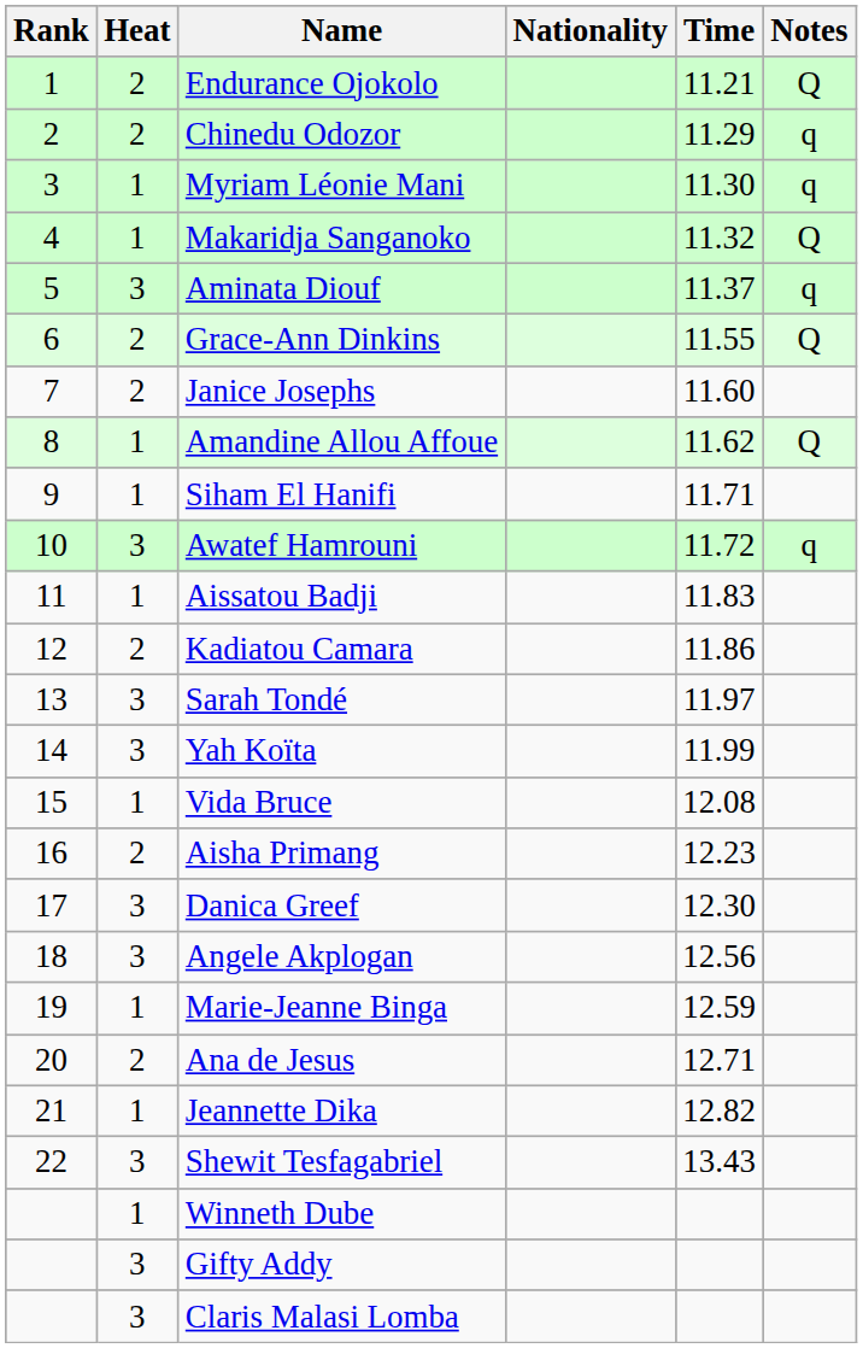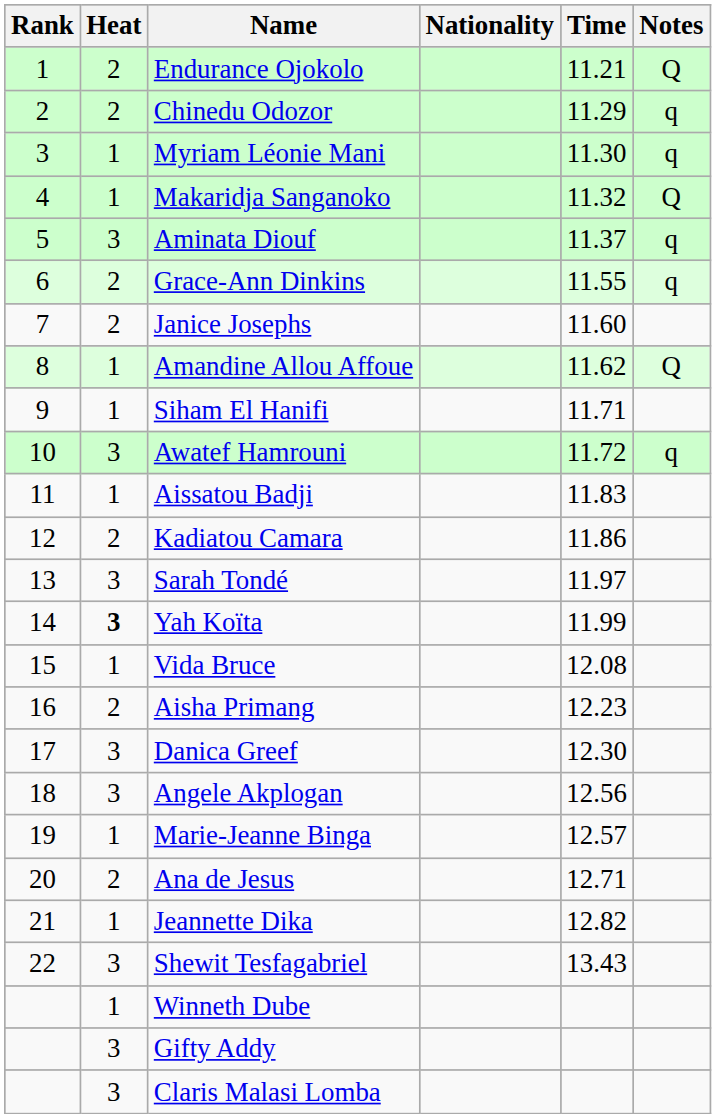 <table class="wikitable sortable" style="text-align:center">
 <tr>
 <th>Rank</th>
 <th>Heat</th>
 <th>Name</th>
 <th>Nationality</th>
 <th>Time</th>
 <th>Notes</th>
 </tr>
 <tr bgcolor=ccffcc>
 <td>1</td>
 <td>2</td>
 <td align=left><a href='#'>Endurance Ojokolo</a></td>
 <td align=left></td>
 <td>11.21</td>
 <td>Q</td>
 </tr>
 <tr bgcolor=ccffcc>
 <td>2</td>
 <td>2</td>
 <td align=left><a href='#'>Chinedu Odozor</a></td>
 <td align=left></td>
 <td>11.29</td>
 <td>q</td>
 </tr>
 <tr bgcolor=ccffcc>
 <td>3</td>
 <td>1</td>
 <td align=left><a href='#'>Myriam Léonie Mani</a></td>
 <td align=left></td>
 <td>11.30</td>
 <td>q</td>
 </tr>
 <tr bgcolor=ccffcc>
 <td>4</td>
 <td>1</td>
 <td align=left><a href='#'>Makaridja Sanganoko</a></td>
 <td align=left></td>
 <td>11.32</td>
 <td>Q</td>
 </tr>
 <tr bgcolor=ccffcc>
 <td>5</td>
 <td>3</td>
 <td align=left><a href='#'>Aminata Diouf</a></td>
 <td align=left></td>
 <td>11.37</td>
 <td>q</td>
 </tr>
 <tr bgcolor=ddffdd>
 <td>6</td>
 <td>2</td>
 <td align=left><a href='#'>Grace-Ann Dinkins</a></td>
 <td align=left></td>
 <td>11.55</td>
-<td>Q</td>
+<td>q</td>
 </tr>
 <tr>
 <td>7</td>
 <td>2</td>
 <td align=left><a href='#'>Janice Josephs</a></td>
 <td align=left></td>
 <td>11.60</td>
 <td></td>
 </tr>
 <tr bgcolor=ddffdd>
 <td>8</td>
 <td>1</td>
 <td align=left><a href='#'>Amandine Allou Affoue</a></td>
 <td align=left></td>
 <td>11.62</td>
 <td>Q</td>
 </tr>
 <tr>
 <td>9</td>
 <td>1</td>
 <td align=left><a href='#'>Siham El Hanifi</a></td>
 <td align=left></td>
 <td>11.71</td>
 <td></td>
 </tr>
 <tr bgcolor=ccffcc>
 <td>10</td>
 <td>3</td>
 <td align=left><a href='#'>Awatef Hamrouni</a></td>
 <td align=left></td>
 <td>11.72</td>
 <td>q</td>
 </tr>
 <tr>
 <td>11</td>
 <td>1</td>
 <td align=left><a href='#'>Aissatou Badji</a></td>
 <td align=left></td>
 <td>11.83</td>
 <td></td>
 </tr>
 <tr>
 <td>12</td>
 <td>2</td>
 <td align=left><a href='#'>Kadiatou Camara</a></td>
 <td align=left></td>
 <td>11.86</td>
 <td></td>
 </tr>
 <tr>
 <td>13</td>
 <td>3</td>
 <td align=left><a href='#'>Sarah Tondé</a></td>
 <td align=left></td>
 <td>11.97</td>
 <td></td>
 </tr>
 <tr>
 <td>14</td>
-<td>3</td>
+<td><strong>3</strong></td>
 <td align=left><a href='#'>Yah Koïta</a></td>
 <td align=left></td>
 <td>11.99</td>
 <td></td>
 </tr>
 <tr>
 <td>15</td>
 <td>1</td>
 <td align=left><a href='#'>Vida Bruce</a></td>
 <td align=left></td>
 <td>12.08</td>
 <td></td>
 </tr>
 <tr>
 <td>16</td>
 <td>2</td>
 <td align=left><a href='#'>Aisha Primang</a></td>
 <td align=left></td>
 <td>12.23</td>
 <td></td>
 </tr>
 <tr>
 <td>17</td>
 <td>3</td>
 <td align=left><a href='#'>Danica Greef</a></td>
 <td align=left></td>
 <td>12.30</td>
 <td></td>
 </tr>
 <tr>
 <td>18</td>
 <td>3</td>
 <td align=left><a href='#'>Angele Akplogan</a></td>
 <td align=left></td>
 <td>12.56</td>
 <td></td>
 </tr>
 <tr>
 <td>19</td>
 <td>1</td>
 <td align=left><a href='#'>Marie-Jeanne Binga</a></td>
 <td align=left></td>
-<td>12.59</td>
+<td>12.57</td>
 <td></td>
 </tr>
 <tr>
 <td>20</td>
 <td>2</td>
 <td align=left><a href='#'>Ana de Jesus</a></td>
 <td align=left></td>
 <td>12.71</td>
 <td></td>
 </tr>
 <tr>
 <td>21</td>
 <td>1</td>
 <td align=left><a href='#'>Jeannette Dika</a></td>
 <td align=left></td>
 <td>12.82</td>
 <td></td>
 </tr>
 <tr>
 <td>22</td>
 <td>3</td>
 <td align=left><a href='#'>Shewit Tesfagabriel</a></td>
 <td align=left></td>
 <td>13.43</td>
 <td></td>
 </tr>
 <tr>
 <td></td>
 <td>1</td>
 <td align=left><a href='#'>Winneth Dube</a></td>
 <td align=left></td>
 <td></td>
 <td></td>
 </tr>
 <tr>
 <td></td>
 <td>3</td>
 <td align=left><a href='#'>Gifty Addy</a></td>
 <td align=left></td>
 <td></td>
 <td></td>
 </tr>
 <tr>
 <td></td>
 <td>3</td>
 <td align=left><a href='#'>Claris Malasi Lomba</a></td>
 <td align=left></td>
 <td></td>
 <td></td>
 </tr>
 </table>
